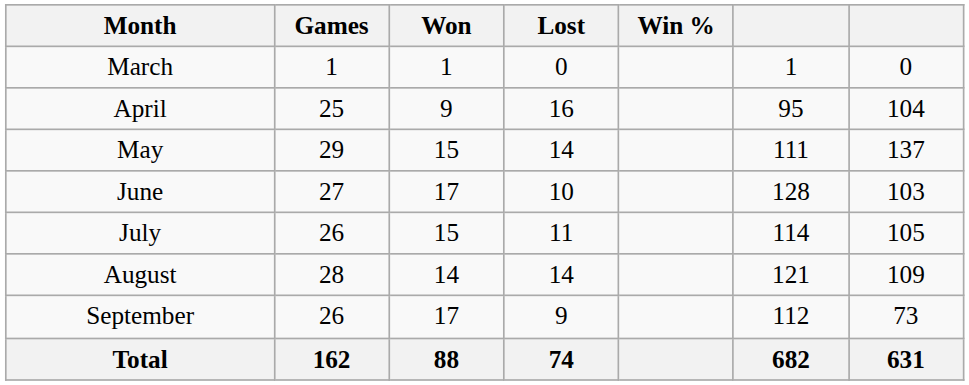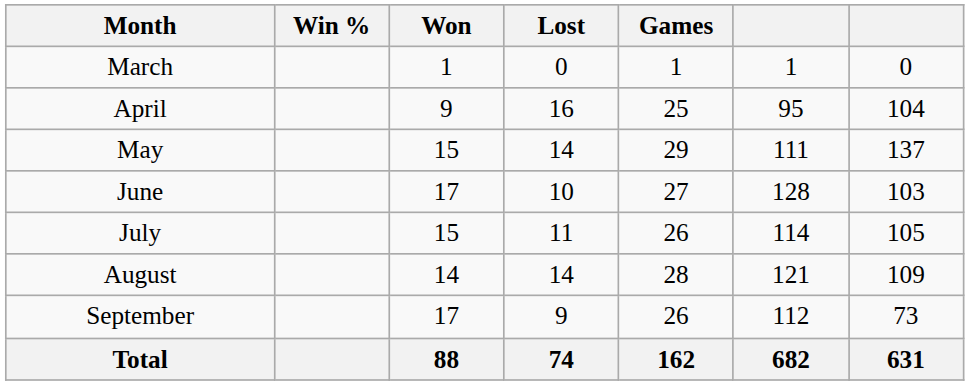 <table class="wikitable" style="font-size:95%; text-align:center; width:38em;margin:0.5em auto;">
 <tr>
 <th width="28%">Month</th>
-<th width="12%">Games</th>
+<th width="12%">Win %</th>
 <th width="12%">Won</th>
 <th width="12%">Lost</th>
-<th width="12%">Win %</th>
+<th width="12%">Games</th>
 <th width="12%"></th>
 <th width="12%"></th>
 </tr>
 <tr>
 <td>March</td>
-<td>1</td>
+<td></td>
 <td>1</td>
 <td>0</td>
-<td></td>
+<td>1</td>
 <td>1</td>
 <td>0</td>
 </tr>
 <tr>
 <td>April</td>
-<td>25</td>
+<td></td>
 <td>9</td>
 <td>16</td>
-<td></td>
+<td>25</td>
 <td>95</td>
 <td>104</td>
 </tr>
 <tr>
 <td>May</td>
-<td>29</td>
+<td></td>
 <td>15</td>
 <td>14</td>
-<td></td>
+<td>29</td>
 <td>111</td>
 <td>137</td>
 </tr>
 <tr>
 <td>June</td>
-<td>27</td>
+<td></td>
 <td>17</td>
 <td>10</td>
-<td></td>
+<td>27</td>
 <td>128</td>
 <td>103</td>
 </tr>
 <tr>
 <td>July</td>
-<td>26</td>
+<td></td>
 <td>15</td>
 <td>11</td>
-<td></td>
+<td>26</td>
 <td>114</td>
 <td>105</td>
 </tr>
 <tr>
 <td>August</td>
-<td>28</td>
+<td></td>
 <td>14</td>
 <td>14</td>
-<td></td>
+<td>28</td>
 <td>121</td>
 <td>109</td>
 </tr>
 <tr>
 <td>September</td>
-<td>26</td>
+<td></td>
 <td>17</td>
 <td>9</td>
-<td></td>
+<td>26</td>
 <td>112</td>
 <td>73</td>
 </tr>
 <tr>
 <th>Total</th>
-<th>162</th>
+<th></th>
 <th>88</th>
 <th>74</th>
-<th></th>
+<th>162</th>
 <th>682</th>
 <th>631</th>
 </tr>
 </table>
